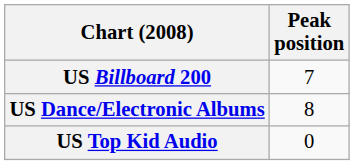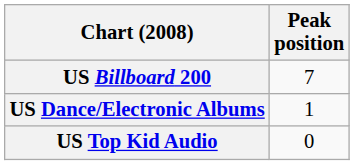 <table class="wikitable sortable plainrowheaders">
 <tr>
 <th scope="col">Chart (2008)</th>
 <th scope="col">Peak<br>position</th>
 </tr>
 <tr>
 <th scope="row">US <a href='#'><em>Billboard</em> 200</a></th>
 <td style="text-align:center;">7</td>
 </tr>
 <tr>
 <th scope="row">US <a href='#'>Dance/Electronic Albums</a></th>
-<td style="text-align:center;">8</td>
+<td style="text-align:center;">1</td>
 </tr>
 <tr>
 <th scope="row">US <a href='#'>Top Kid Audio</a></th>
 <td style="text-align:center;">0</td>
 </tr>
 </table>
